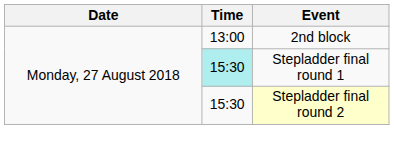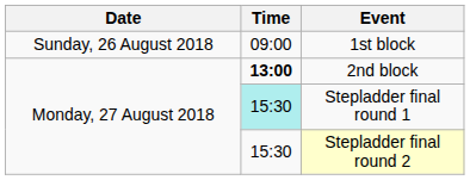 <table class = "wikitable" style="text-align:center;">
 <tr>
 <th width=220>Date</th>
 <th width=50>Time</th>
 <th width=150>Event</th>
 </tr>
 <tr>
+<td>Sunday, 26 August 2018</td>
+<td>09:00</td>
+<td>1st block</td>
+</tr>
+<tr>
 <td rowspan=3>Monday, 27 August 2018</td>
-<td>13:00</td>
+<td><strong>13:00</strong></td>
 <td>2nd block</td>
 </tr>
 <tr>
 <td style="background: paleturquoise;">15:30</td>
 <td>Stepladder final round 1</td>
 </tr>
 <tr>
 <td>15:30</td>
 <td bgcolor=ffffcc>Stepladder final round 2</td>
 </tr>
 </table>
